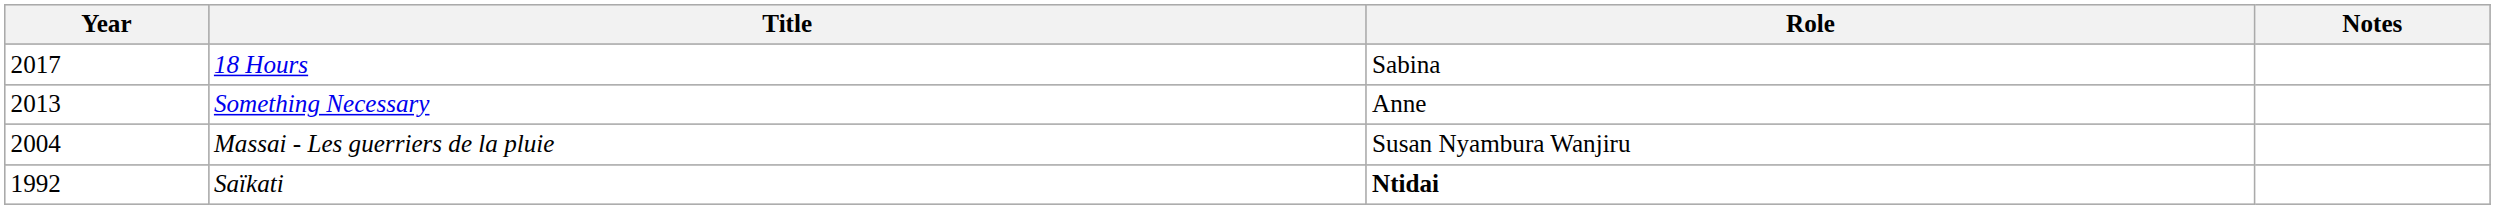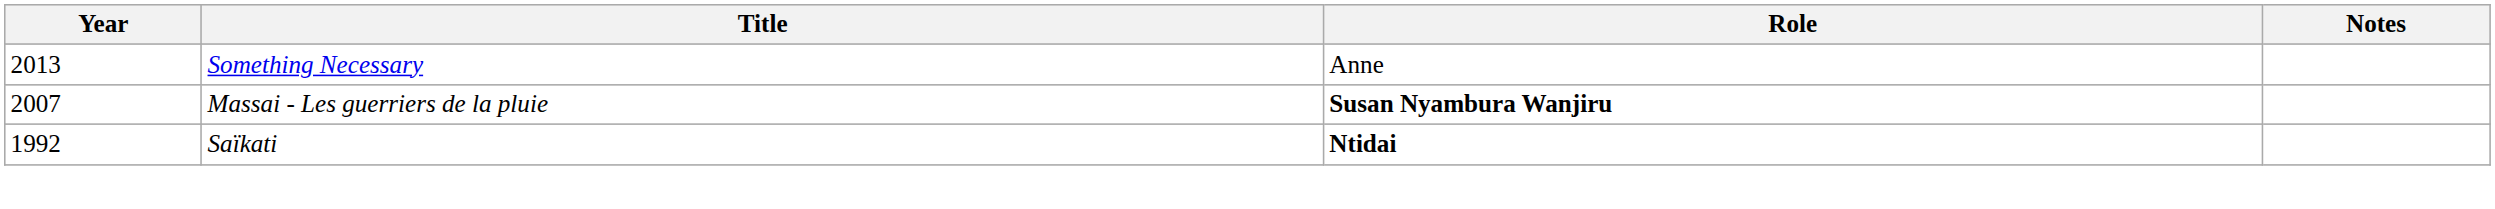 <table class="wikitable plainrowheaders" style="width:100%; margin:auto; background:#fff;">
 <tr>
 <th>Year</th>
 <th>Title</th>
 <th>Role</th>
 <th>Notes</th>
 </tr>
 <tr>
-<td>2017</td>
-<td><em><a href='#'>18 Hours</a></em></td>
-<td>Sabina</td>
-<td></td>
-</tr>
-<tr>
 <td>2013</td>
 <td><em><a href='#'>Something Necessary</a></em></td>
 <td>Anne</td>
 <td></td>
 </tr>
 <tr>
-<td>2004</td>
+<td>2007</td>
 <td><em>Massai - Les guerriers de la pluie</em></td>
-<td>Susan Nyambura Wanjiru</td>
+<td><strong>Susan Nyambura Wanjiru</strong></td>
 <td></td>
 </tr>
 <tr>
 <td>1992</td>
 <td><em>Saïkati</em></td>
 <td><strong>Ntidai</strong></td>
 <td></td>
 </tr>
 </table>
